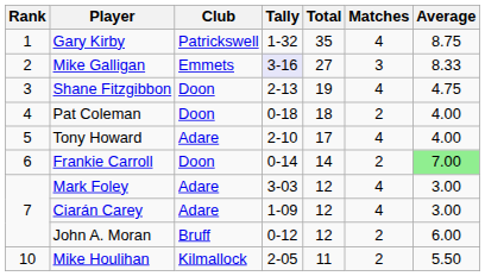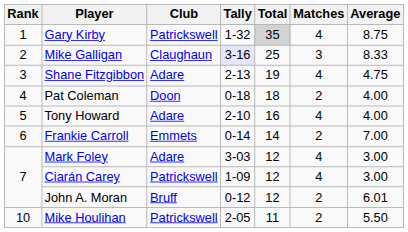 <table class="wikitable">
 <tr>
 <th>Rank</th>
 <th>Player</th>
 <th>Club</th>
 <th>Tally</th>
 <th>Total</th>
 <th>Matches</th>
 <th>Average</th>
 </tr>
 <tr>
 <td rowspan="1" style="text-align:center;">1</td>
 <td><a href='#'>Gary Kirby</a></td>
 <td><a href='#'>Patrickswell</a></td>
 <td align=center>1-32</td>
-<td align=center>35</td>
+<td align=center style="background: lightgrey;">35</td>
 <td align=center>4</td>
 <td align=center>8.75</td>
 </tr>
 <tr>
 <td rowspan="1" style="text-align:center;">2</td>
 <td><a href='#'>Mike Galligan</a></td>
-<td><a href='#'>Emmets</a></td>
+<td><a href='#'>Claughaun</a></td>
 <td align=center style="background: lavender;">3-16</td>
-<td align=center>27</td>
+<td align=center>25</td>
 <td align=center>3</td>
 <td align=center>8.33</td>
 </tr>
 <tr>
 <td rowspan="1" style="text-align:center;">3</td>
 <td><a href='#'>Shane Fitzgibbon</a></td>
-<td><a href='#'>Doon</a></td>
+<td><a href='#'>Adare</a></td>
 <td align=center>2-13</td>
 <td align=center>19</td>
 <td align=center>4</td>
 <td align=center>4.75</td>
 </tr>
 <tr>
 <td rowspan="1" style="text-align:center;">4</td>
 <td>Pat Coleman</td>
 <td><a href='#'>Doon</a></td>
 <td align=center>0-18</td>
 <td align=center>18</td>
 <td align=center>2</td>
 <td align=center>4.00</td>
 </tr>
 <tr>
 <td rowspan="1" style="text-align:center;">5</td>
 <td>Tony Howard</td>
 <td><a href='#'>Adare</a></td>
 <td align=center>2-10</td>
-<td align=center>17</td>
+<td align=center>16</td>
 <td align=center>4</td>
 <td align=center>4.00</td>
 </tr>
 <tr>
 <td rowspan="1" style="text-align:center;">6</td>
 <td><a href='#'>Frankie Carroll</a></td>
-<td><a href='#'>Doon</a></td>
+<td><a href='#'>Emmets</a></td>
 <td align=center>0-14</td>
 <td align=center>14</td>
 <td align=center>2</td>
-<td align=center style="background: lightgreen;">7.00</td>
+<td align=center>7.00</td>
 </tr>
 <tr>
 <td rowspan="3" style="text-align:center;">7</td>
 <td><a href='#'>Mark Foley</a></td>
 <td><a href='#'>Adare</a></td>
 <td align=center>3-03</td>
 <td align=center>12</td>
 <td align=center>4</td>
 <td align=center>3.00</td>
 </tr>
 <tr>
 <td><a href='#'>Ciarán Carey</a></td>
-<td><a href='#'>Adare</a></td>
+<td><a href='#'>Patrickswell</a></td>
 <td align=center>1-09</td>
 <td align=center>12</td>
 <td align=center>4</td>
 <td align=center>3.00</td>
 </tr>
 <tr>
 <td>John A. Moran</td>
 <td><a href='#'>Bruff</a></td>
 <td align=center>0-12</td>
 <td align=center>12</td>
 <td align=center>2</td>
-<td align=center>6.00</td>
+<td align=center>6.01</td>
 </tr>
 <tr>
 <td rowspan="1" style="text-align:center;">10</td>
 <td><a href='#'>Mike Houlihan</a></td>
-<td><a href='#'>Kilmallock</a></td>
+<td><a href='#'>Patrickswell</a></td>
 <td align=center>2-05</td>
 <td align=center>11</td>
 <td align=center>2</td>
 <td align=center>5.50</td>
 </tr>
 </table>
